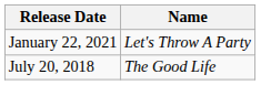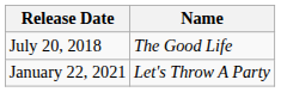 <table class="wikitable">
 <tr>
 <th>Release Date</th>
 <th>Name</th>
 </tr>
 <tr>
+<td>July 20, 2018</td>
+<td><em>The Good Life</em></td>
+</tr>
+<tr>
 <td>January 22, 2021</td>
 <td><em>Let's Throw A Party</em></td>
 </tr>
-<tr>
-<td>July 20, 2018</td>
-<td><em>The Good Life</em></td>
-</tr>
 </table>
